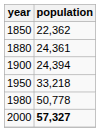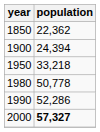 <table class="wikitable">
 <tr>
 <th>year</th>
 <th>population</th>
 </tr>
 <tr>
 <td>1850</td>
 <td>22,362</td>
-</tr>
-<tr>
-<td>1880</td>
-<td>24,361</td>
 </tr>
 <tr>
 <td>1900</td>
 <td>24,394</td>
 </tr>
 <tr>
 <td>1950</td>
 <td>33,218</td>
 </tr>
 <tr>
 <td>1980</td>
 <td>50,778</td>
 </tr>
 <tr>
+<td>1990</td>
+<td>52,286</td>
+</tr>
+<tr>
 <td>2000</td>
 <td><strong>57,327</strong></td>
 </tr>
 <tr>
 </tr>
 </table>
